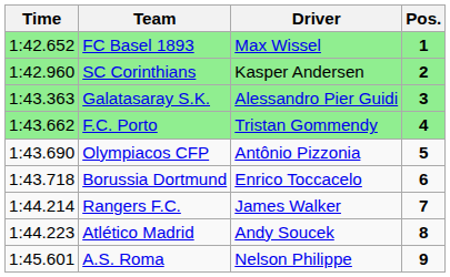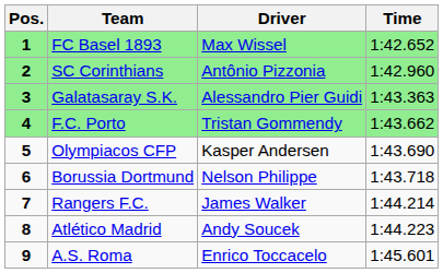 <table class=wikitable style="font-size:95%">
 <tr>
-<th>Time</th>
+<th>Pos.</th>
 <th>Team</th>
 <th>Driver</th>
-<th>Pos.</th>
+<th>Time</th>
 </tr>
 <tr style="background:lightgreen;">
-<td>1:42.652</td>
+<td align="center"><strong>1</strong></td>
 <td> <a href='#'>FC Basel 1893</a></td>
 <td> <a href='#'>Max Wissel</a></td>
-<td align="center"><strong>1</strong></td>
+<td>1:42.652</td>
 </tr>
 <tr style="background:lightgreen;">
+<td align="center"><strong>2</strong></td>
+<td> <a href='#'>SC Corinthians</a></td>
+<td> <a href='#'>Antônio Pizzonia</a></td>
 <td>1:42.960</td>
-<td> <a href='#'>SC Corinthians</a></td>
-<td> Kasper Andersen</td>
-<td align="center"><strong>2</strong></td>
 </tr>
 <tr style="background:lightgreen;">
-<td>1:43.363</td>
+<td align="center"><strong>3</strong></td>
 <td> <a href='#'>Galatasaray S.K.</a></td>
 <td> <a href='#'>Alessandro Pier Guidi</a></td>
-<td align="center"><strong>3</strong></td>
+<td>1:43.363</td>
 </tr>
 <tr style="background:lightgreen;">
-<td>1:43.662</td>
+<td align="center"><strong>4</strong></td>
 <td> <a href='#'>F.C. Porto</a></td>
 <td> <a href='#'>Tristan Gommendy</a></td>
-<td align="center"><strong>4</strong></td>
+<td>1:43.662</td>
 </tr>
 <tr>
+<td align="center"><strong>5</strong></td>
+<td> <a href='#'>Olympiacos CFP</a></td>
+<td> Kasper Andersen</td>
 <td>1:43.690</td>
-<td> <a href='#'>Olympiacos CFP</a></td>
-<td> <a href='#'>Antônio Pizzonia</a></td>
-<td align="center"><strong>5</strong></td>
 </tr>
 <tr>
+<td align="center"><strong>6</strong></td>
+<td> <a href='#'>Borussia Dortmund</a></td>
+<td> <a href='#'>Nelson Philippe</a></td>
 <td>1:43.718</td>
-<td> <a href='#'>Borussia Dortmund</a></td>
-<td> <a href='#'>Enrico Toccacelo</a></td>
-<td align="center"><strong>6</strong></td>
 </tr>
 <tr>
-<td>1:44.214</td>
+<td align="center"><strong>7</strong></td>
 <td> <a href='#'>Rangers F.C.</a></td>
 <td> <a href='#'>James Walker</a></td>
-<td align="center"><strong>7</strong></td>
+<td>1:44.214</td>
 </tr>
 <tr>
-<td>1:44.223</td>
+<td align="center"><strong>8</strong></td>
 <td> <a href='#'>Atlético Madrid</a></td>
 <td> <a href='#'>Andy Soucek</a></td>
-<td align="center"><strong>8</strong></td>
+<td>1:44.223</td>
 </tr>
 <tr>
+<td align="center"><strong>9</strong></td>
+<td> <a href='#'>A.S. Roma</a></td>
+<td> <a href='#'>Enrico Toccacelo</a></td>
 <td>1:45.601</td>
-<td> <a href='#'>A.S. Roma</a></td>
-<td> <a href='#'>Nelson Philippe</a></td>
-<td align="center"><strong>9</strong></td>
 </tr>
 </table>
